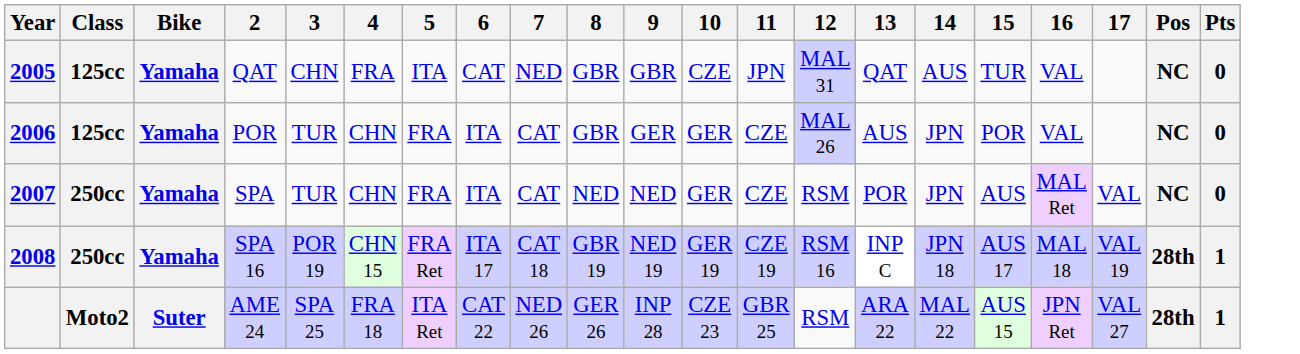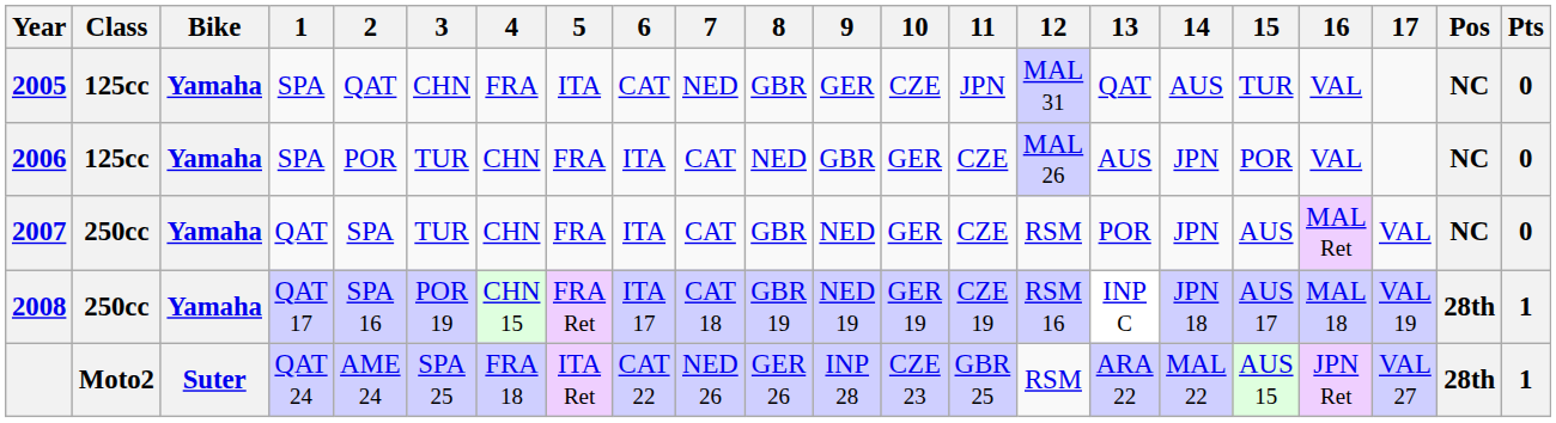 <table class="wikitable" style="text-align:center">
 <tr>
 <th>Year</th>
 <th>Class</th>
 <th>Bike</th>
+<th>1</th>
 <th>2</th>
 <th>3</th>
 <th>4</th>
 <th>5</th>
 <th>6</th>
 <th>7</th>
 <th>8</th>
 <th>9</th>
 <th>10</th>
 <th>11</th>
 <th>12</th>
 <th>13</th>
 <th>14</th>
 <th>15</th>
 <th>16</th>
 <th>17</th>
 <th>Pos</th>
 <th>Pts</th>
 </tr>
 <tr>
 <th align="left"><a href='#'>2005</a></th>
 <th align="left">125cc</th>
 <th align="left"><a href='#'>Yamaha</a></th>
+<td><a href='#'>SPA</a></td>
 <td><a href='#'>QAT</a></td>
 <td><a href='#'>CHN</a></td>
 <td><a href='#'>FRA</a></td>
 <td><a href='#'>ITA</a></td>
 <td><a href='#'>CAT</a></td>
 <td><a href='#'>NED</a></td>
 <td><a href='#'>GBR</a></td>
-<td><a href='#'>GBR</a></td>
+<td><a href='#'>GER</a></td>
 <td><a href='#'>CZE</a></td>
 <td><a href='#'>JPN</a></td>
 <td style="background:#CFCFFF;"><a href='#'>MAL</a><br><small>31</small></td>
 <td><a href='#'>QAT</a></td>
 <td><a href='#'>AUS</a></td>
 <td><a href='#'>TUR</a></td>
 <td><a href='#'>VAL</a></td>
 <td></td>
 <th>NC</th>
 <th>0</th>
 </tr>
 <tr>
 <th align="left"><a href='#'>2006</a></th>
 <th align="left">125cc</th>
 <th align="left"><a href='#'>Yamaha</a></th>
+<td><a href='#'>SPA</a></td>
 <td><a href='#'>POR</a></td>
 <td><a href='#'>TUR</a></td>
 <td><a href='#'>CHN</a></td>
 <td><a href='#'>FRA</a></td>
 <td><a href='#'>ITA</a></td>
 <td><a href='#'>CAT</a></td>
+<td><a href='#'>NED</a></td>
 <td><a href='#'>GBR</a></td>
-<td><a href='#'>GER</a></td>
 <td><a href='#'>GER</a></td>
 <td><a href='#'>CZE</a></td>
 <td style="background:#CFCFFF;"><a href='#'>MAL</a><br><small>26</small></td>
 <td><a href='#'>AUS</a></td>
 <td><a href='#'>JPN</a></td>
 <td><a href='#'>POR</a></td>
 <td><a href='#'>VAL</a></td>
 <td></td>
 <th>NC</th>
 <th>0</th>
 </tr>
 <tr>
 <th align="left"><a href='#'>2007</a></th>
 <th align="left">250cc</th>
 <th align="left"><a href='#'>Yamaha</a></th>
+<td><a href='#'>QAT</a></td>
 <td><a href='#'>SPA</a></td>
 <td><a href='#'>TUR</a></td>
 <td><a href='#'>CHN</a></td>
 <td><a href='#'>FRA</a></td>
 <td><a href='#'>ITA</a></td>
 <td><a href='#'>CAT</a></td>
-<td><a href='#'>NED</a></td>
+<td><a href='#'>GBR</a></td>
 <td><a href='#'>NED</a></td>
 <td><a href='#'>GER</a></td>
 <td><a href='#'>CZE</a></td>
 <td><a href='#'>RSM</a></td>
 <td><a href='#'>POR</a></td>
 <td><a href='#'>JPN</a></td>
 <td><a href='#'>AUS</a></td>
 <td style="background:#EFCFFF;"><a href='#'>MAL</a><br><small>Ret</small></td>
 <td><a href='#'>VAL</a></td>
 <th>NC</th>
 <th>0</th>
 </tr>
 <tr>
 <th align="left"><a href='#'>2008</a></th>
 <th align="left">250cc</th>
 <th align="left"><a href='#'>Yamaha</a></th>
+<td style="background:#CFCFFF;"><a href='#'>QAT</a><br><small>17</small></td>
 <td style="background:#CFCFFF;"><a href='#'>SPA</a><br><small>16</small></td>
 <td style="background:#CFCFFF;"><a href='#'>POR</a><br><small>19</small></td>
 <td style="background:#DFFFDF;"><a href='#'>CHN</a><br><small>15</small></td>
 <td style="background:#EFCFFF;"><a href='#'>FRA</a><br><small>Ret</small></td>
 <td style="background:#CFCFFF;"><a href='#'>ITA</a><br><small>17</small></td>
 <td style="background:#CFCFFF;"><a href='#'>CAT</a><br><small>18</small></td>
 <td style="background:#CFCFFF;"><a href='#'>GBR</a><br><small>19</small></td>
 <td style="background:#CFCFFF;"><a href='#'>NED</a><br><small>19</small></td>
 <td style="background:#CFCFFF;"><a href='#'>GER</a><br><small>19</small></td>
 <td style="background:#CFCFFF;"><a href='#'>CZE</a><br><small>19</small></td>
 <td style="background:#CFCFFF;"><a href='#'>RSM</a><br><small>16</small></td>
 <td style="background:#FFFFFF;"><a href='#'>INP</a><br><small>C</small></td>
 <td style="background:#CFCFFF;"><a href='#'>JPN</a><br><small>18</small></td>
 <td style="background:#CFCFFF;"><a href='#'>AUS</a><br><small>17</small></td>
 <td style="background:#CFCFFF;"><a href='#'>MAL</a><br><small>18</small></td>
 <td style="background:#CFCFFF;"><a href='#'>VAL</a><br><small>19</small></td>
 <th>28th</th>
 <th>1</th>
 </tr>
 <tr>
 <th align="left"></th>
 <th align="left">Moto2</th>
 <th align="left"><a href='#'>Suter</a></th>
+<td style="background:#CFCFFF;"><a href='#'>QAT</a><br><small>24</small></td>
 <td style="background:#CFCFFF;"><a href='#'>AME</a><br><small>24</small></td>
 <td style="background:#CFCFFF;"><a href='#'>SPA</a><br><small>25</small></td>
 <td style="background:#CFCFFF;"><a href='#'>FRA</a><br><small>18</small></td>
 <td style="background:#EFCFFF;"><a href='#'>ITA</a><br><small>Ret</small></td>
 <td style="background:#CFCFFF;"><a href='#'>CAT</a><br><small>22</small></td>
 <td style="background:#CFCFFF;"><a href='#'>NED</a><br><small>26</small></td>
 <td style="background:#CFCFFF;"><a href='#'>GER</a><br><small>26</small></td>
 <td style="background:#CFCFFF;"><a href='#'>INP</a><br><small>28</small></td>
 <td style="background:#CFCFFF;"><a href='#'>CZE</a><br><small>23</small></td>
 <td style="background:#CFCFFF;"><a href='#'>GBR</a><br><small>25</small></td>
 <td><a href='#'>RSM</a></td>
 <td style="background:#cfcfff;"><a href='#'>ARA</a><br><small>22</small></td>
 <td style="background:#cfcfff;"><a href='#'>MAL</a><br><small>22</small></td>
 <td style="background:#DFFFDF;"><a href='#'>AUS</a><br><small>15</small></td>
 <td style="background:#EFCFFF;"><a href='#'>JPN</a><br><small>Ret</small></td>
 <td style="background:#CFCFFF;"><a href='#'>VAL</a><br><small>27</small></td>
 <th>28th</th>
 <th>1</th>
 </tr>
 </table>
